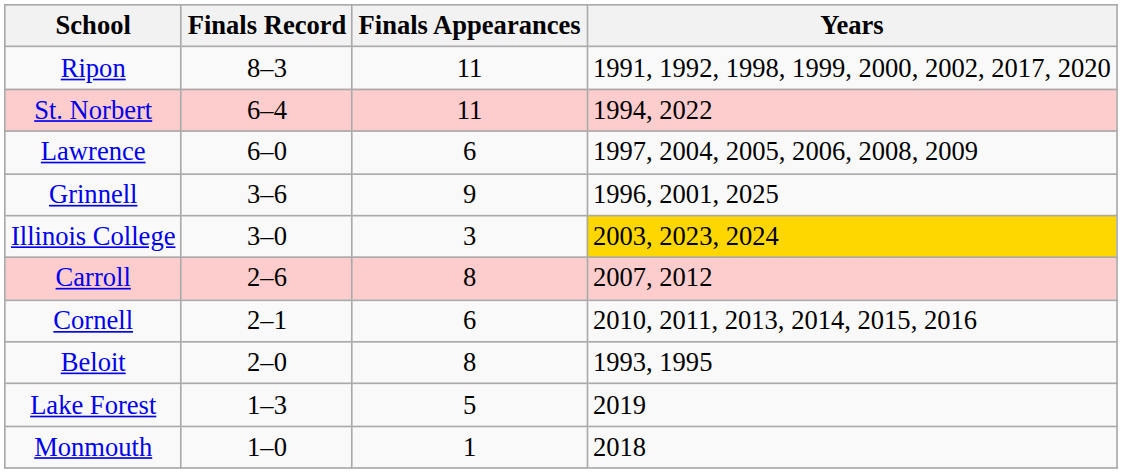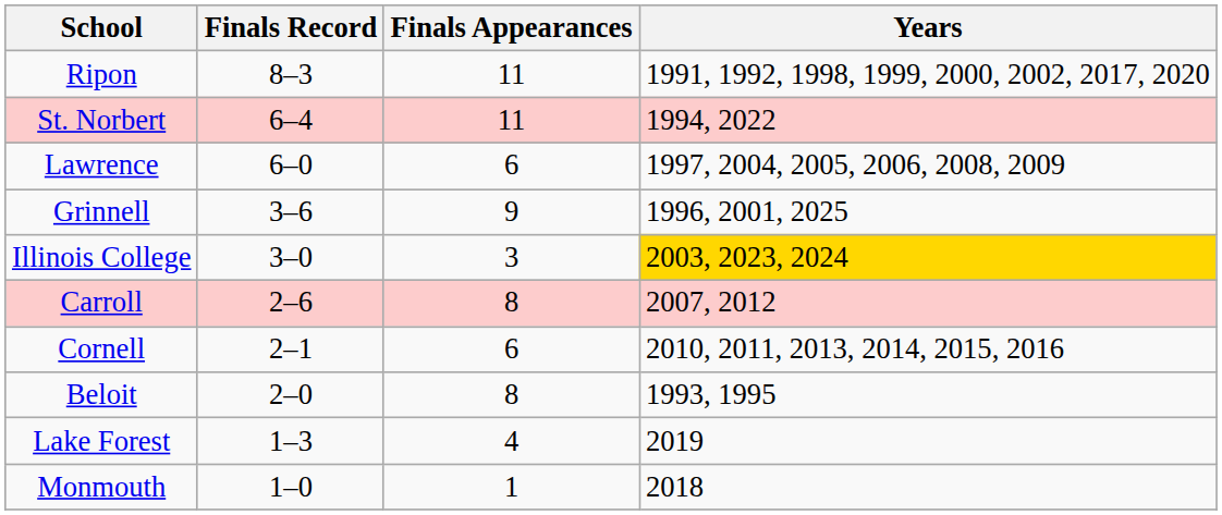 <table class="wikitable sortable" style="text-align:center;">
 <tr>
 <th>School</th>
 <th>Finals Record</th>
 <th>Finals Appearances</th>
 <th class=unsortable>Years</th>
 </tr>
 <tr>
 <td><a href='#'>Ripon</a></td>
 <td>8–3</td>
 <td>11</td>
 <td align=left>1991, 1992, 1998, 1999, 2000, 2002, 2017, 2020</td>
 </tr>
 <tr bgcolor=#fdcccc>
 <td><a href='#'>St. Norbert</a></td>
 <td>6–4</td>
 <td>11</td>
 <td align=left>1994, 2022</td>
 </tr>
 <tr>
 <td><a href='#'>Lawrence</a></td>
 <td>6–0</td>
 <td>6</td>
 <td align=left>1997, 2004, 2005, 2006, 2008, 2009</td>
 </tr>
 <tr>
 <td><a href='#'>Grinnell</a></td>
 <td>3–6</td>
 <td>9</td>
 <td align=left>1996, 2001, 2025</td>
 </tr>
 <tr>
 <td><a href='#'>Illinois College</a></td>
 <td>3–0</td>
 <td>3</td>
 <td align=left style="background: gold;">2003, 2023, 2024</td>
 </tr>
 <tr bgcolor=#fdcccc>
 <td><a href='#'>Carroll</a></td>
 <td>2–6</td>
 <td>8</td>
 <td align=left>2007, 2012</td>
 </tr>
 <tr>
 <td><a href='#'>Cornell</a></td>
 <td>2–1</td>
 <td>6</td>
 <td align=left>2010, 2011, 2013, 2014, 2015, 2016</td>
 </tr>
 <tr>
 <td><a href='#'>Beloit</a></td>
 <td>2–0</td>
 <td>8</td>
 <td align=left>1993, 1995</td>
 </tr>
 <tr>
 <td><a href='#'>Lake Forest</a></td>
 <td>1–3</td>
-<td>5</td>
+<td>4</td>
 <td align=left>2019</td>
 </tr>
 <tr>
 <td><a href='#'>Monmouth</a></td>
 <td>1–0</td>
 <td>1</td>
 <td align=left>2018</td>
 </tr>
 </table>
